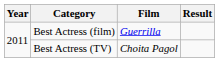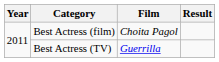 <table class="wikitable" style="font-size: 95%;">
 <tr>
 <th>Year</th>
 <th>Category</th>
 <th>Film</th>
 <th>Result</th>
 </tr>
 <tr>
 <td rowspan="2">2011</td>
 <td>Best Actress (film)</td>
-<td><em><a href='#'>Guerrilla</a></em></td>
+<td><em>Choita Pagol</em></td>
 <td></td>
 </tr>
 <tr>
 <td>Best Actress (TV)</td>
-<td><em>Choita Pagol</em></td>
+<td><em><a href='#'>Guerrilla</a></em></td>
 <td></td>
 </tr>
 </table>
